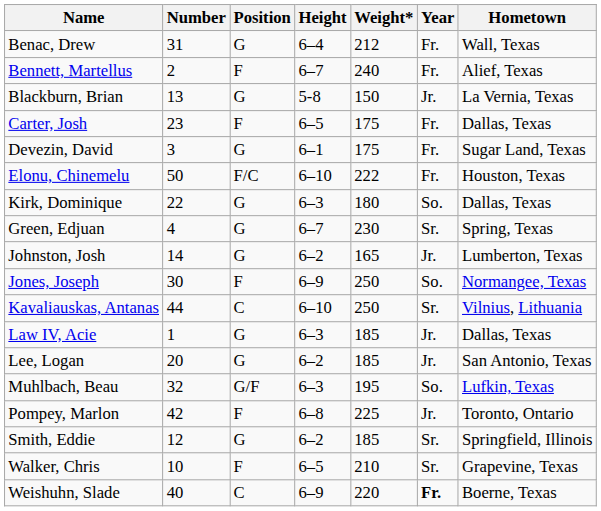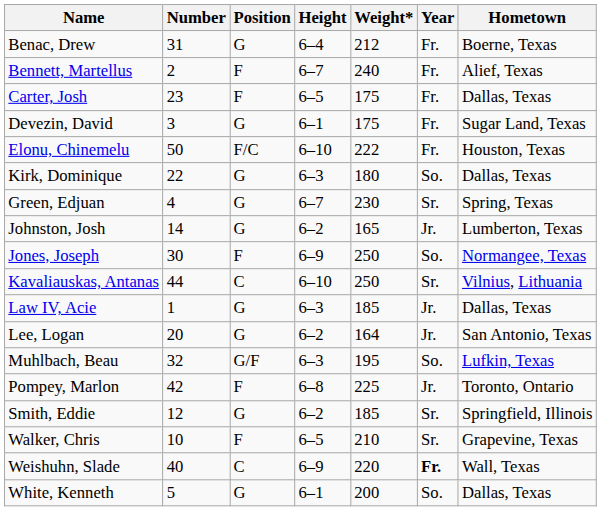 <table class="wikitable sortable">
 <tr>
 <th>Name</th>
 <th>Number</th>
 <th>Position</th>
 <th>Height</th>
 <th>Weight*</th>
 <th>Year</th>
 <th>Hometown</th>
 </tr>
 <tr>
 <td>Benac, Drew</td>
 <td>31</td>
 <td>G</td>
 <td>6–4</td>
 <td>212</td>
 <td>Fr.</td>
-<td>Wall, Texas</td>
+<td>Boerne, Texas</td>
 </tr>
 <tr>
 <td><a href='#'>Bennett, Martellus</a></td>
 <td>2</td>
 <td>F</td>
 <td>6–7</td>
 <td>240</td>
 <td>Fr.</td>
 <td>Alief, Texas</td>
-</tr>
-<tr>
-<td>Blackburn, Brian</td>
-<td>13</td>
-<td>G</td>
-<td>5-8</td>
-<td>150</td>
-<td>Jr.</td>
-<td>La Vernia, Texas</td>
 </tr>
 <tr>
 <td><a href='#'>Carter, Josh</a></td>
 <td>23</td>
 <td>F</td>
 <td>6–5</td>
 <td>175</td>
 <td>Fr.</td>
 <td>Dallas, Texas</td>
 </tr>
 <tr>
 <td>Devezin, David</td>
 <td>3</td>
 <td>G</td>
 <td>6–1</td>
 <td>175</td>
 <td>Fr.</td>
 <td>Sugar Land, Texas</td>
 </tr>
 <tr>
 <td><a href='#'>Elonu, Chinemelu</a></td>
 <td>50</td>
 <td>F/C</td>
 <td>6–10</td>
 <td>222</td>
 <td>Fr.</td>
 <td>Houston, Texas</td>
 </tr>
 <tr>
 <td>Kirk, Dominique</td>
 <td>22</td>
 <td>G</td>
 <td>6–3</td>
 <td>180</td>
 <td>So.</td>
 <td>Dallas, Texas</td>
 </tr>
 <tr>
 <td>Green, Edjuan</td>
 <td>4</td>
 <td>G</td>
 <td>6–7</td>
 <td>230</td>
 <td>Sr.</td>
 <td>Spring, Texas</td>
 </tr>
 <tr>
 <td>Johnston, Josh</td>
 <td>14</td>
 <td>G</td>
 <td>6–2</td>
 <td>165</td>
 <td>Jr.</td>
 <td>Lumberton, Texas</td>
 </tr>
 <tr>
 <td><a href='#'>Jones, Joseph</a></td>
 <td>30</td>
 <td>F</td>
 <td>6–9</td>
 <td>250</td>
 <td>So.</td>
 <td><a href='#'>Normangee, Texas</a></td>
 </tr>
 <tr>
 <td><a href='#'>Kavaliauskas, Antanas</a></td>
 <td>44</td>
 <td>C</td>
 <td>6–10</td>
 <td>250</td>
 <td>Sr.</td>
 <td><a href='#'>Vilnius</a>, <a href='#'>Lithuania</a></td>
 </tr>
 <tr>
 <td><a href='#'>Law IV, Acie</a></td>
 <td>1</td>
 <td>G</td>
 <td>6–3</td>
 <td>185</td>
 <td>Jr.</td>
 <td>Dallas, Texas</td>
 </tr>
 <tr>
 <td>Lee, Logan</td>
 <td>20</td>
 <td>G</td>
 <td>6–2</td>
-<td>185</td>
+<td>164</td>
 <td>Jr.</td>
 <td>San Antonio, Texas</td>
 </tr>
 <tr>
 <td>Muhlbach, Beau</td>
 <td>32</td>
 <td>G/F</td>
 <td>6–3</td>
 <td>195</td>
 <td>So.</td>
 <td><a href='#'>Lufkin, Texas</a></td>
 </tr>
 <tr>
 <td>Pompey, Marlon</td>
 <td>42</td>
 <td>F</td>
 <td>6–8</td>
 <td>225</td>
 <td>Jr.</td>
 <td>Toronto, Ontario</td>
 </tr>
 <tr>
 <td>Smith, Eddie</td>
 <td>12</td>
 <td>G</td>
 <td>6–2</td>
 <td>185</td>
 <td>Sr.</td>
 <td>Springfield, Illinois</td>
 </tr>
 <tr>
 <td>Walker, Chris</td>
 <td>10</td>
 <td>F</td>
 <td>6–5</td>
 <td>210</td>
 <td>Sr.</td>
 <td>Grapevine, Texas</td>
 </tr>
 <tr>
 <td>Weishuhn, Slade</td>
 <td>40</td>
 <td>C</td>
 <td>6–9</td>
 <td>220</td>
 <td><strong>Fr.</strong></td>
-<td>Boerne, Texas</td>
+<td>Wall, Texas</td>
+</tr>
+<tr>
+<td>White, Kenneth</td>
+<td>5</td>
+<td>G</td>
+<td>6–1</td>
+<td>200</td>
+<td>So.</td>
+<td>Dallas, Texas</td>
 </tr>
 </table>
